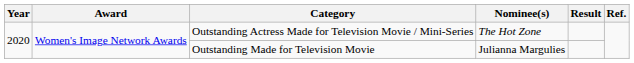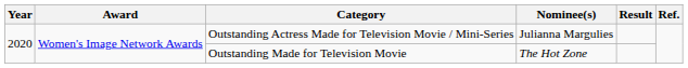 <table class="wikitable">
 <tr>
 <th>Year</th>
 <th>Award</th>
 <th>Category</th>
 <th>Nominee(s)</th>
 <th>Result</th>
 <th>Ref.</th>
 </tr>
 <tr>
 <td rowspan="2">2020</td>
 <td rowspan="2"><a href='#'>Women's Image Network Awards</a></td>
 <td>Outstanding Actress Made for Television Movie / Mini-Series</td>
-<td><em>The Hot Zone</em></td>
+<td>Julianna Margulies</td>
 <td></td>
 <td rowspan="2" style="text-align:center;"></td>
 </tr>
 <tr>
 <td>Outstanding Made for Television Movie</td>
-<td>Julianna Margulies</td>
+<td><em>The Hot Zone</em></td>
 <td></td>
 </tr>
 </table>
